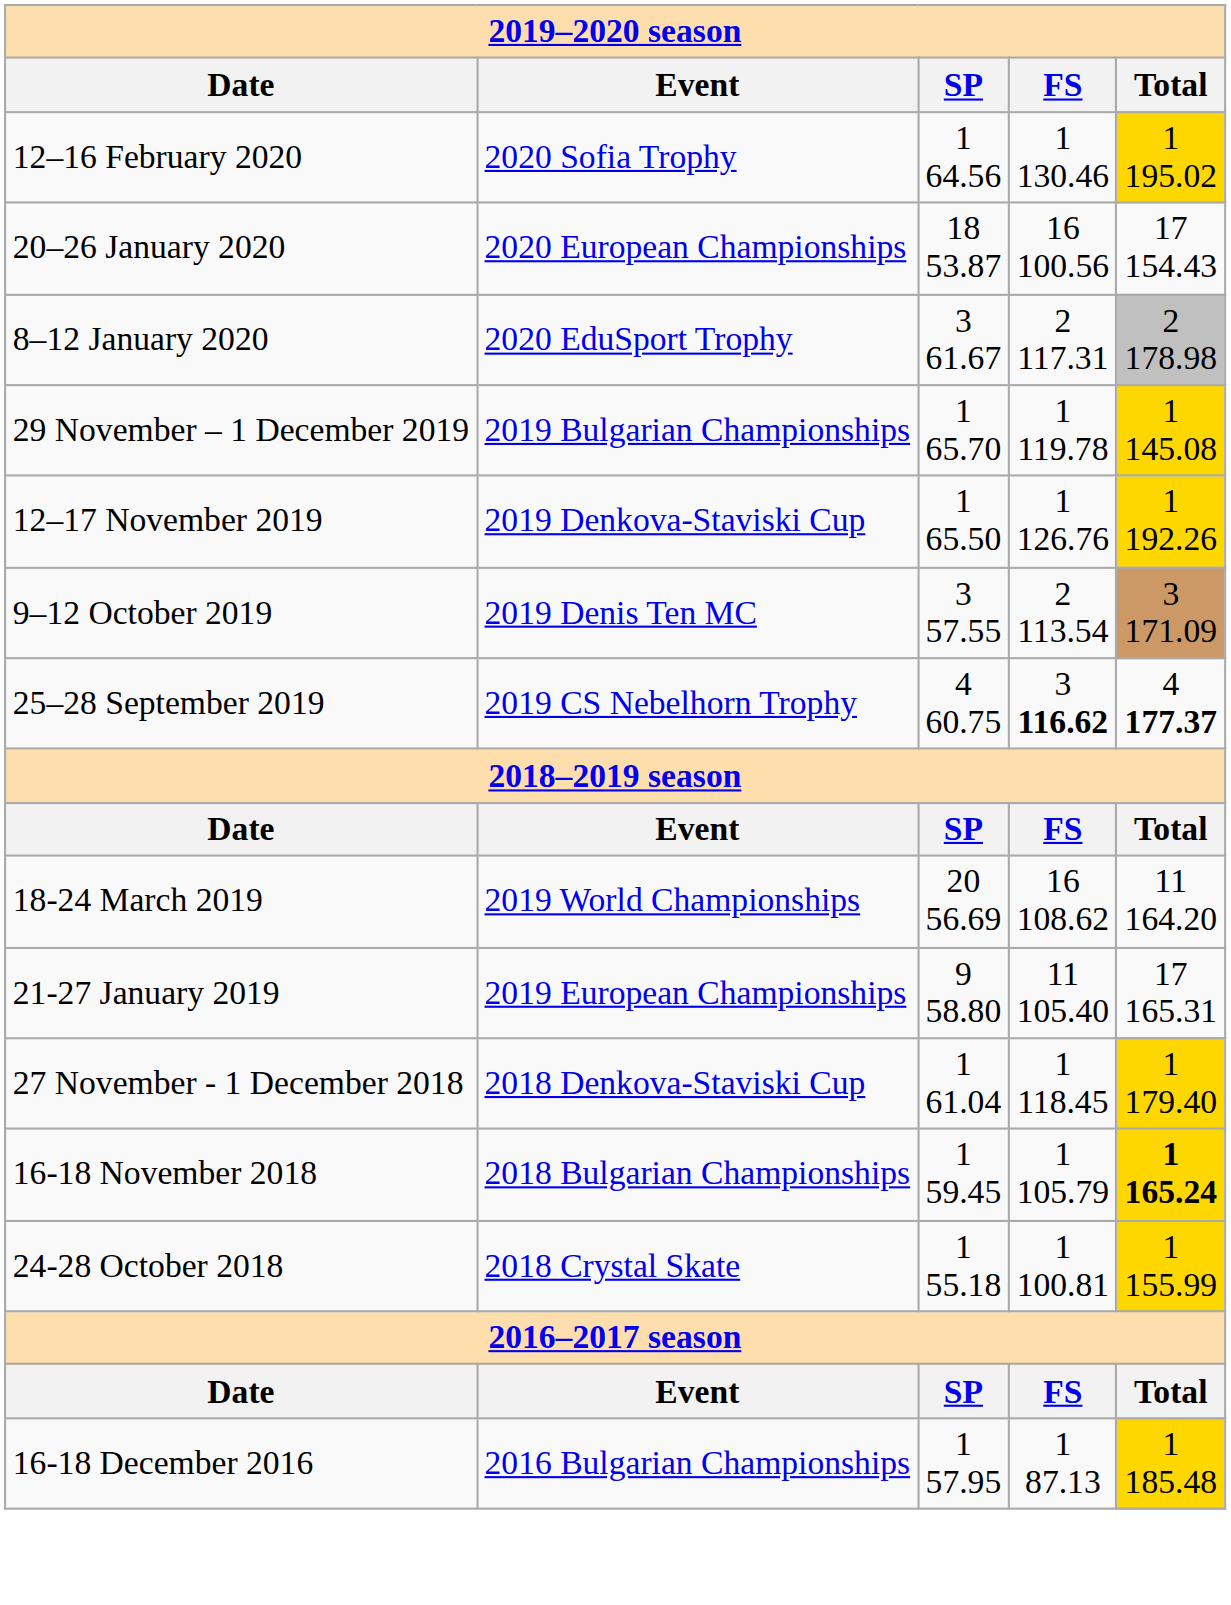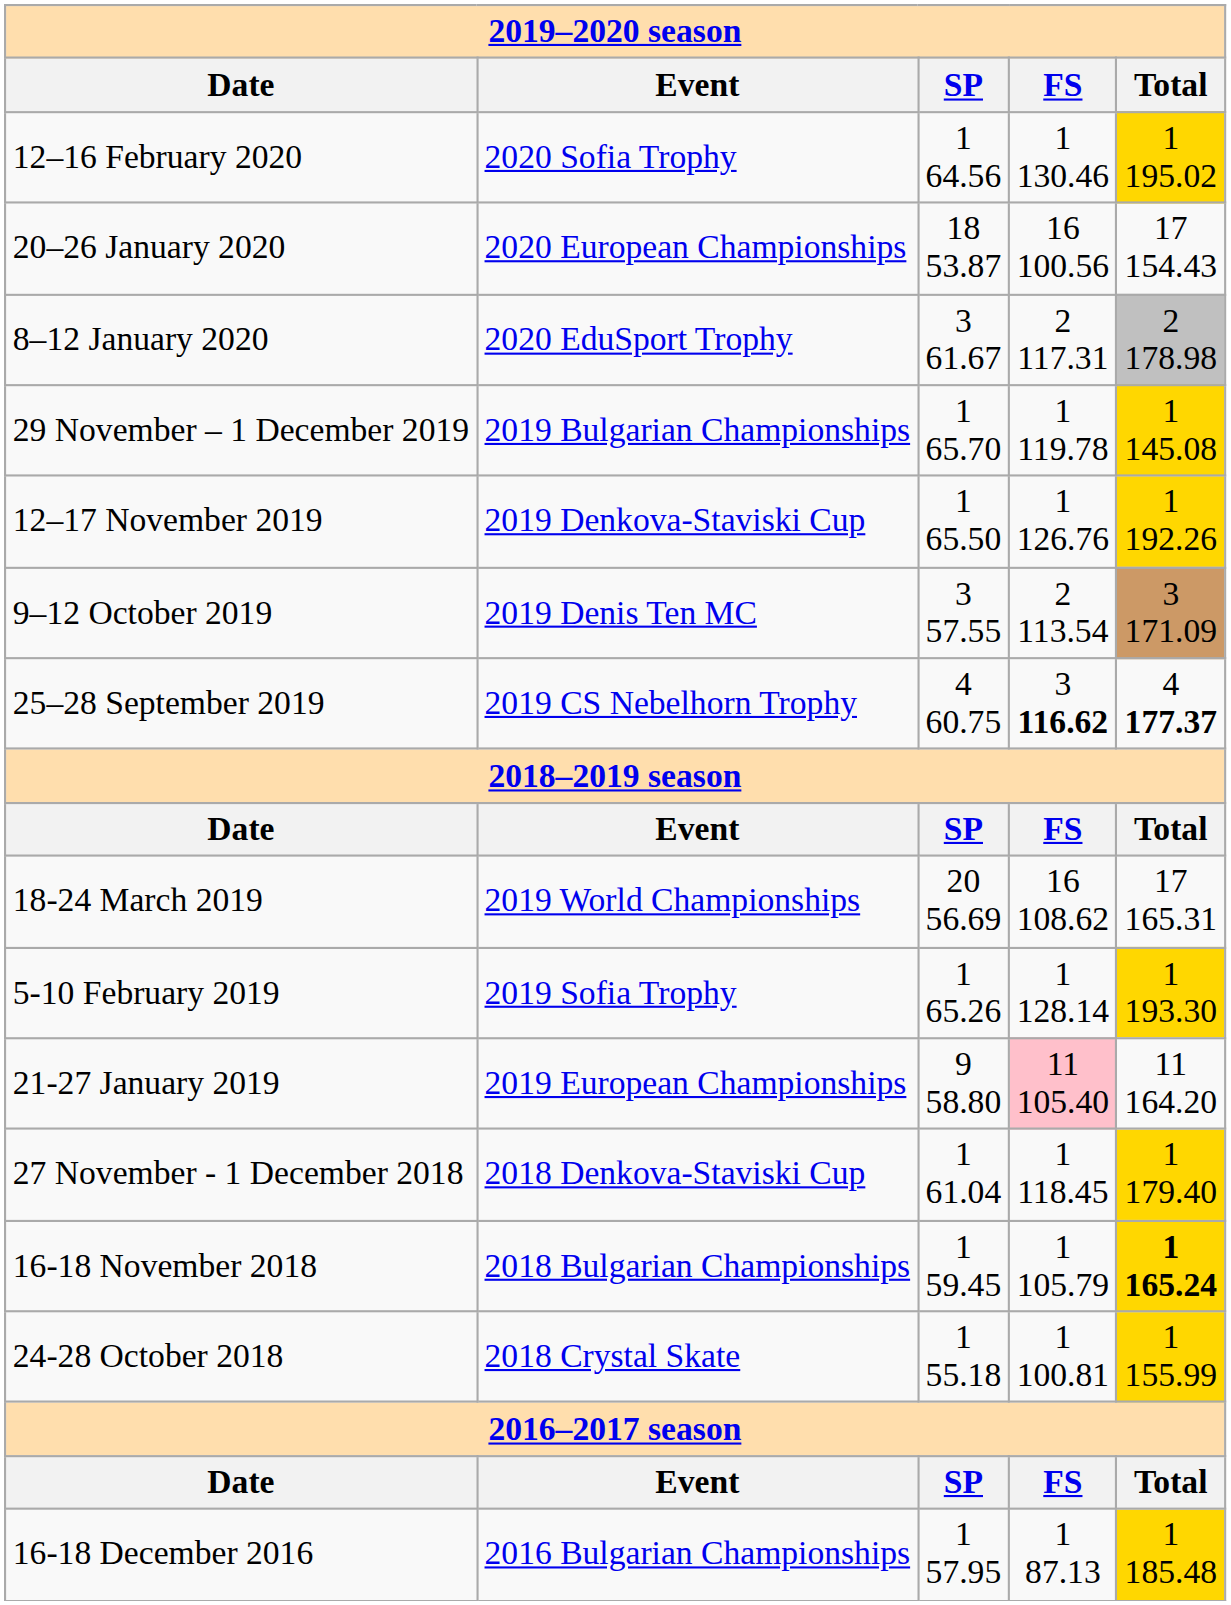 <table class="wikitable">
 <tr>
 <td style="background-color: #ffdead; " colspan=5 align=center><a href='#'><strong>2019–2020 season</strong></a></td>
 </tr>
 <tr>
 <th>Date</th>
 <th>Event</th>
 <th><a href='#'>SP</a></th>
 <th><a href='#'>FS</a></th>
 <th>Total</th>
 </tr>
 <tr>
 <td>12–16 February 2020</td>
 <td><a href='#'>2020 Sofia Trophy</a></td>
 <td align=center>1 <br> 64.56</td>
 <td align=center>1 <br> 130.46</td>
 <td align=center bgcolor=gold>1 <br> 195.02</td>
 </tr>
 <tr>
 <td>20–26 January 2020</td>
 <td><a href='#'>2020 European Championships</a></td>
 <td align=center>18 <br> 53.87</td>
 <td align=center>16 <br> 100.56</td>
 <td align=center>17 <br> 154.43</td>
 </tr>
 <tr>
 <td>8–12 January 2020</td>
 <td><a href='#'>2020 EduSport Trophy</a></td>
 <td align=center>3 <br> 61.67</td>
 <td align=center>2 <br> 117.31</td>
 <td align=center bgcolor=silver>2 <br> 178.98</td>
 </tr>
 <tr>
 <td>29 November – 1 December 2019</td>
 <td><a href='#'>2019 Bulgarian Championships</a></td>
 <td align=center>1 <br> 65.70</td>
 <td align=center>1 <br> 119.78</td>
 <td align=center bgcolor=gold>1 <br> 145.08</td>
 </tr>
 <tr>
 <td>12–17 November 2019</td>
 <td><a href='#'>2019 Denkova-Staviski Cup</a></td>
 <td align=center>1 <br> 65.50</td>
 <td align=center>1 <br> 126.76</td>
 <td align=center bgcolor=gold>1 <br> 192.26</td>
 </tr>
 <tr>
 <td>9–12 October 2019</td>
 <td><a href='#'>2019 Denis Ten MC</a></td>
 <td align=center>3 <br> 57.55</td>
 <td align=center>2 <br> 113.54</td>
 <td align=center bgcolor=cc9966>3 <br> 171.09</td>
 </tr>
 <tr>
 <td>25–28 September 2019</td>
 <td><a href='#'>2019 CS Nebelhorn Trophy</a></td>
 <td align=center>4 <br> 60.75</td>
 <td align=center>3 <br> <strong>116.62</strong></td>
 <td align=center>4 <br> <strong>177.37</strong></td>
 </tr>
 <tr>
 <td style="background-color: #ffdead; " colspan=5 align=center><a href='#'><strong>2018–2019 season</strong></a></td>
 </tr>
 <tr>
 <th>Date</th>
 <th>Event</th>
 <th><a href='#'>SP</a></th>
 <th><a href='#'>FS</a></th>
 <th>Total</th>
 </tr>
 <tr>
 <td>18-24 March 2019</td>
 <td><a href='#'>2019 World Championships</a></td>
 <td align=center>20 <br> 56.69</td>
 <td align=center>16 <br> 108.62</td>
-<td align=center>11 <br> 164.20</td>
+<td align=center>17 <br> 165.31</td>
+</tr>
+<tr>
+<td>5-10 February 2019</td>
+<td><a href='#'>2019 Sofia Trophy</a></td>
+<td align=center>1 <br> 65.26</td>
+<td align=center>1 <br> 128.14</td>
+<td align=center bgcolor=gold>1 <br> 193.30</td>
 </tr>
 <tr>
 <td>21-27 January 2019</td>
 <td><a href='#'>2019 European Championships</a></td>
 <td align=center>9 <br> 58.80</td>
-<td align=center>11 <br> 105.40</td>
-<td align=center>17 <br> 165.31</td>
+<td align=center style="background: pink;">11 <br> 105.40</td>
+<td align=center>11 <br> 164.20</td>
 </tr>
 <tr>
 <td>27 November - 1 December 2018</td>
 <td><a href='#'>2018 Denkova-Staviski Cup</a></td>
 <td align=center>1 <br> 61.04</td>
 <td align=center>1 <br> 118.45</td>
 <td align=center bgcolor=gold>1 <br> 179.40</td>
 </tr>
 <tr>
 <td>16-18 November 2018</td>
 <td><a href='#'>2018 Bulgarian Championships</a></td>
 <td align=center>1 <br> 59.45</td>
 <td align=center>1 <br> 105.79</td>
 <td align=center bgcolor=gold><strong>1 <br> 165.24</strong></td>
 </tr>
 <tr>
 <td>24-28 October 2018</td>
 <td><a href='#'>2018 Crystal Skate</a></td>
 <td align=center>1 <br> 55.18</td>
 <td align=center>1 <br> 100.81</td>
 <td align=center bgcolor=gold>1 <br> 155.99</td>
 </tr>
 <tr>
 <td style="background-color: #ffdead; " colspan=5 align=center><a href='#'><strong>2016–2017 season</strong></a></td>
 </tr>
 <tr>
 <th>Date</th>
 <th>Event</th>
 <th><a href='#'>SP</a></th>
 <th><a href='#'>FS</a></th>
 <th>Total</th>
 </tr>
 <tr>
 <td>16-18 December 2016</td>
 <td><a href='#'>2016 Bulgarian Championships</a></td>
 <td align=center>1 <br> 57.95</td>
 <td align=center>1 <br> 87.13</td>
 <td align=center bgcolor=gold>1 <br> 185.48</td>
 </tr>
 </table>
